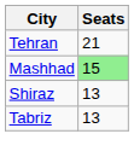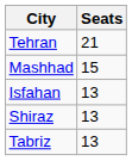 <table class="wikitable" style="font-size: 85%;">
 <tr>
 <th>City</th>
 <th>Seats</th>
 </tr>
 <tr>
 <td><a href='#'>Tehran</a></td>
 <td>21</td>
 </tr>
 <tr>
 <td><a href='#'>Mashhad</a></td>
-<td style="background: lightgreen;">15</td>
+<td>15</td>
+</tr>
+<tr>
+<td><a href='#'>Isfahan</a></td>
+<td>13</td>
 </tr>
 <tr>
 <td><a href='#'>Shiraz</a></td>
 <td>13</td>
 </tr>
 <tr>
 <td><a href='#'>Tabriz</a></td>
 <td>13</td>
 </tr>
 </table>
